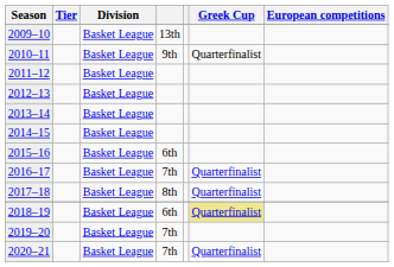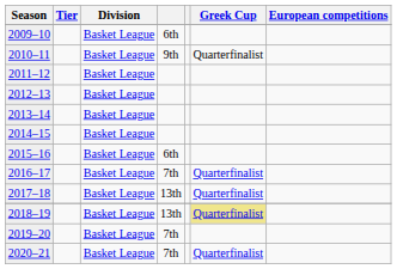 <table class="wikitable" style="font-size:85%; text-align:center">
 <tr>
 <th>Season</th>
 <th><a href='#'>Tier</a></th>
 <th>Division</th>
 <th></th>
 <th></th>
 <th><a href='#'>Greek Cup</a></th>
 <th colspan=2><a href='#'>European competitions</a></th>
 </tr>
 <tr>
 </tr>
 <tr>
 <td bgcolor=#efefef><a href='#'>2009–10</a></td>
 <td></td>
 <td align=left><a href='#'>Basket League</a></td>
-<td>13th</td>
+<td>6th</td>
 <td></td>
 <td></td>
 <td colspan=3></td>
 </tr>
 <tr>
 <td bgcolor=#efefef><a href='#'>2010–11</a></td>
 <td></td>
 <td align=left><a href='#'>Basket League</a></td>
 <td>9th</td>
 <td></td>
 <td>Quarterfinalist</td>
 <td colspan=3></td>
 </tr>
 <tr>
 <td bgcolor=#efefef><a href='#'>2011–12</a></td>
 <td></td>
 <td align=left><a href='#'>Basket League</a></td>
 <td></td>
 <td></td>
 <td></td>
 <td colspan=2></td>
 </tr>
 <tr>
 <td bgcolor=#efefef><a href='#'>2012–13</a></td>
 <td></td>
 <td align=left><a href='#'>Basket League</a></td>
 <td></td>
 <td></td>
 <td></td>
 <td colspan=2></td>
 </tr>
 <tr>
 <td bgcolor=#efefef><a href='#'>2013–14</a></td>
 <td></td>
 <td align=left><a href='#'>Basket League</a></td>
 <td></td>
 <td></td>
 <td></td>
 <td colspan=2></td>
 </tr>
 <tr>
 <td bgcolor=#efefef><a href='#'>2014–15</a></td>
 <td></td>
 <td align=left><a href='#'>Basket League</a></td>
 <td></td>
 <td></td>
 <td></td>
 <td colspan=3></td>
 </tr>
 <tr>
 <td bgcolor=#efefef><a href='#'>2015–16</a></td>
 <td></td>
 <td align=left><a href='#'>Basket League</a></td>
 <td>6th</td>
 <td></td>
 <td></td>
 <td colspan=2></td>
 </tr>
 <tr>
 <td bgcolor=#efefef><a href='#'>2016–17</a></td>
 <td></td>
 <td align=left><a href='#'>Basket League</a></td>
 <td>7th</td>
 <td></td>
 <td><a href='#'>Quarterfinalist</a></td>
 <td colspan=3></td>
 </tr>
 <tr>
 <td bgcolor=#efefef><a href='#'>2017–18</a></td>
 <td></td>
 <td align=left><a href='#'>Basket League</a></td>
-<td>8th</td>
+<td>13th</td>
 <td></td>
 <td><a href='#'>Quarterfinalist</a></td>
 <td colspan=3></td>
 </tr>
 <tr>
 </tr>
 <tr>
 <td bgcolor=#efefef><a href='#'>2018–19</a></td>
 <td></td>
 <td align=left><a href='#'>Basket League</a></td>
-<td>6th</td>
+<td>13th</td>
 <td></td>
 <td style="background: khaki;"><a href='#'>Quarterfinalist</a></td>
 <td colspan=3></td>
 </tr>
 <tr>
 <td bgcolor=#efefef><a href='#'>2019–20</a></td>
 <td></td>
 <td align=left><a href='#'>Basket League</a></td>
 <td>7th</td>
 <td></td>
 <td></td>
 <td colspan=3></td>
 </tr>
 <tr>
 <td bgcolor=#efefef><a href='#'>2020–21</a></td>
 <td></td>
 <td align=left><a href='#'>Basket League</a></td>
 <td>7th</td>
 <td></td>
 <td><a href='#'>Quarterfinalist</a></td>
 <td colspan=3></td>
 </tr>
 </table>
